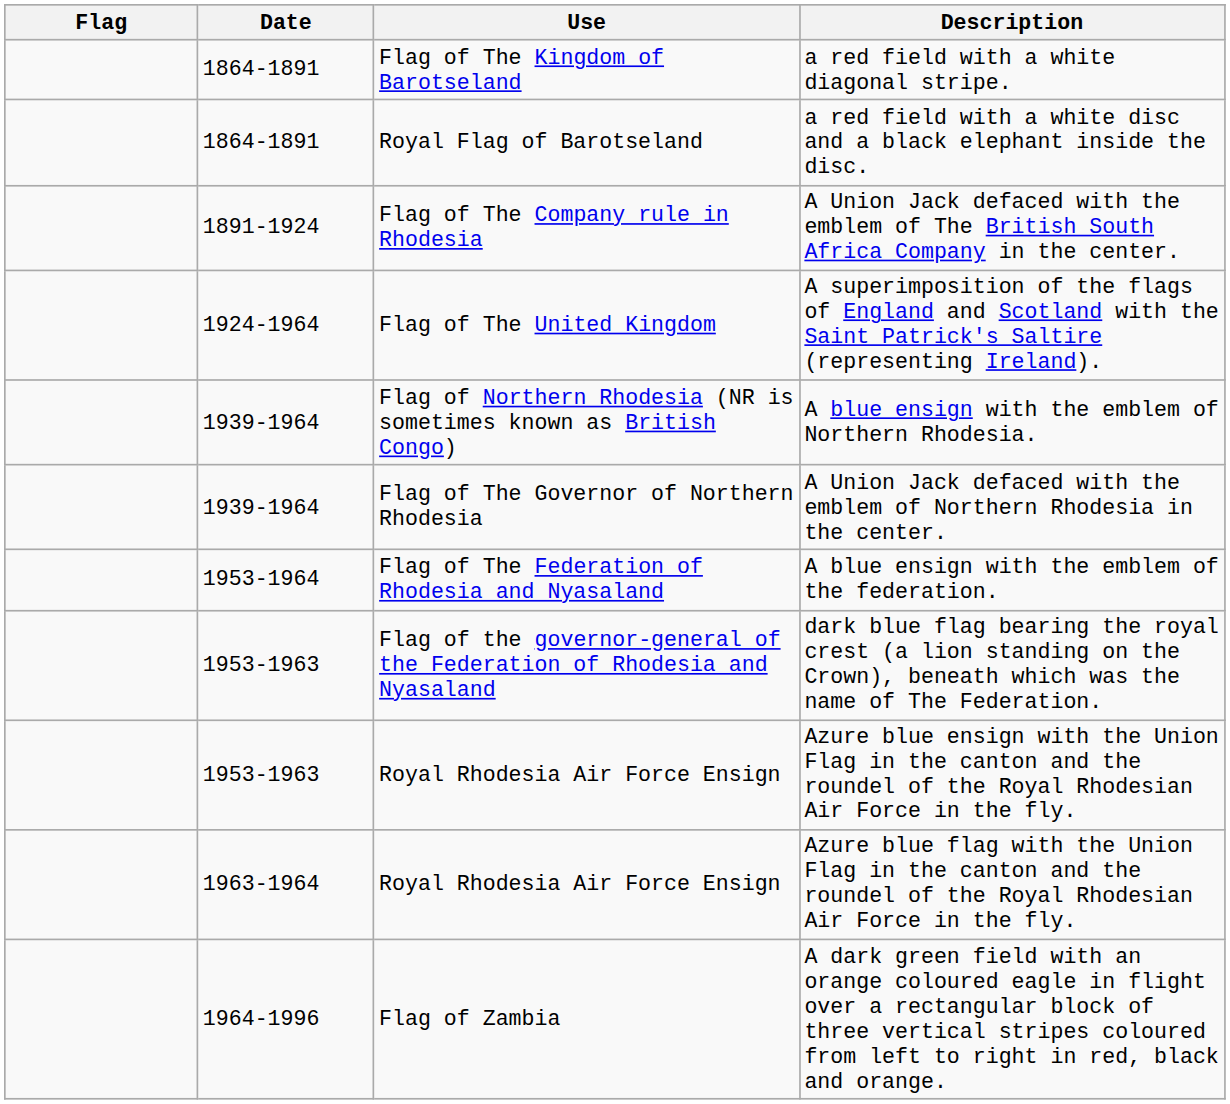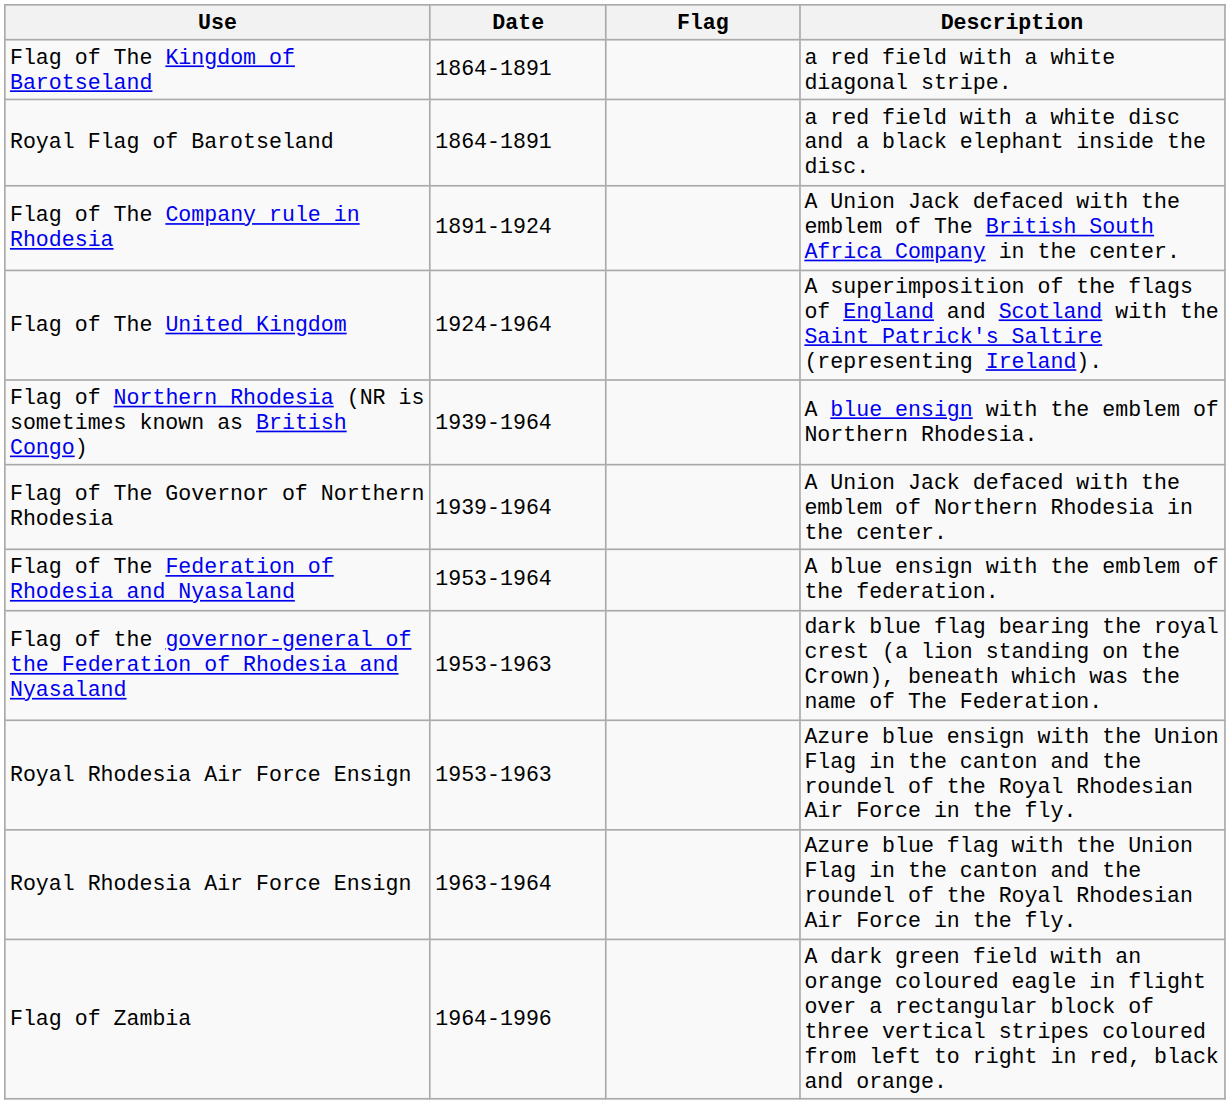 <table class="wikitable">
 <tr>
+<th style="width:250px;">Use</th>
+<th style="width:100px;">Date</th>
 <th style="width:110px;">Flag</th>
-<th style="width:100px;">Date</th>
-<th style="width:250px;">Use</th>
 <th style="width:250px;">Description</th>
 </tr>
 <tr>
+<td>Flag of The <a href='#'>Kingdom of Barotseland</a></td>
+<td>1864-1891</td>
 <td></td>
-<td>1864-1891</td>
-<td>Flag of The <a href='#'>Kingdom of Barotseland</a></td>
 <td>a red field with a white diagonal stripe.</td>
 </tr>
 <tr>
+<td>Royal Flag of Barotseland</td>
+<td>1864-1891</td>
 <td></td>
-<td>1864-1891</td>
-<td>Royal Flag of Barotseland</td>
 <td>a red field with a white disc and a black elephant inside the disc.</td>
 </tr>
 <tr>
+<td>Flag of The <a href='#'>Company rule in Rhodesia</a></td>
+<td>1891-1924</td>
 <td></td>
-<td>1891-1924</td>
-<td>Flag of The <a href='#'>Company rule in Rhodesia</a></td>
 <td>A Union Jack defaced with the emblem of The <a href='#'>British South Africa Company</a> in the center.</td>
 </tr>
 <tr>
+<td>Flag of The <a href='#'>United Kingdom</a></td>
+<td>1924-1964</td>
 <td></td>
-<td>1924-1964</td>
-<td>Flag of The <a href='#'>United Kingdom</a></td>
 <td>A superimposition of the flags of <a href='#'>England</a> and <a href='#'>Scotland</a> with the <a href='#'>Saint Patrick's Saltire</a> (representing <a href='#'>Ireland</a>).</td>
 </tr>
 <tr>
+<td>Flag of <a href='#'>Northern Rhodesia</a> (NR is sometimes known as <a href='#'>British Congo</a>)</td>
+<td>1939-1964</td>
 <td></td>
-<td>1939-1964</td>
-<td>Flag of <a href='#'>Northern Rhodesia</a> (NR is sometimes known as <a href='#'>British Congo</a>)</td>
 <td>A <a href='#'>blue ensign</a> with the emblem of Northern Rhodesia.</td>
 </tr>
 <tr>
+<td>Flag of The Governor of Northern Rhodesia</td>
+<td>1939-1964</td>
 <td></td>
-<td>1939-1964</td>
-<td>Flag of The Governor of Northern Rhodesia</td>
 <td>A Union Jack defaced with the emblem of Northern Rhodesia in the center.</td>
 </tr>
 <tr>
+<td>Flag of The <a href='#'>Federation of Rhodesia and Nyasaland</a></td>
+<td>1953-1964</td>
 <td></td>
-<td>1953-1964</td>
-<td>Flag of The <a href='#'>Federation of Rhodesia and Nyasaland</a></td>
 <td>A blue ensign with the emblem of the federation.</td>
 </tr>
 <tr>
+<td>Flag of the <a href='#'>governor-general of the Federation of Rhodesia and Nyasaland</a></td>
+<td>1953-1963</td>
 <td></td>
-<td>1953-1963</td>
-<td>Flag of the <a href='#'>governor-general of the Federation of Rhodesia and Nyasaland</a></td>
 <td>dark blue flag bearing the royal crest (a lion standing on the Crown), beneath which was the name of The Federation.</td>
 </tr>
 <tr>
+<td>Royal Rhodesia Air Force Ensign</td>
+<td>1953-1963</td>
 <td></td>
-<td>1953-1963</td>
-<td>Royal Rhodesia Air Force Ensign</td>
 <td>Azure blue ensign with the Union Flag in the canton and the roundel of the Royal Rhodesian Air Force in the fly.</td>
 </tr>
 <tr>
+<td>Royal Rhodesia Air Force Ensign</td>
+<td>1963-1964</td>
 <td></td>
-<td>1963-1964</td>
-<td>Royal Rhodesia Air Force Ensign</td>
 <td>Azure blue flag with the Union Flag in the canton and the roundel of the Royal Rhodesian Air Force in the fly.</td>
 </tr>
 <tr>
+<td>Flag of Zambia</td>
+<td>1964-1996</td>
 <td></td>
-<td>1964-1996</td>
-<td>Flag of Zambia</td>
 <td>A dark green field with an orange coloured eagle in flight over a rectangular block of three vertical stripes coloured from left to right in red, black and orange.</td>
 </tr>
 </table>
